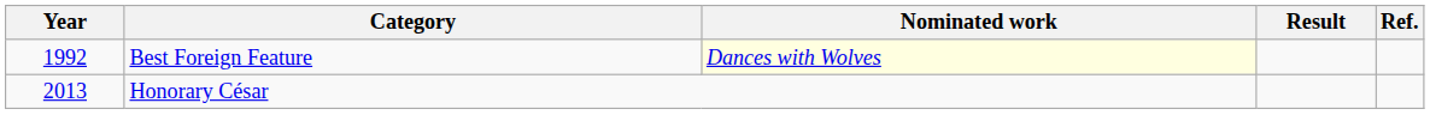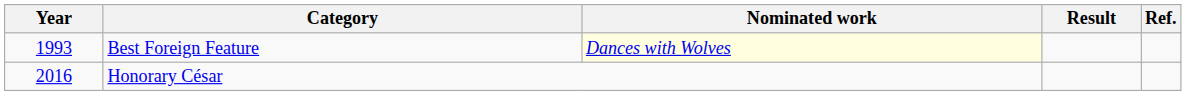 <table class=wikitable>
 <tr>
 <th scope="col" style="width:5em;">Year</th>
 <th scope="col" style="width:26em;">Category</th>
 <th scope="col" style="width:25em;">Nominated work</th>
 <th scope="col" style="width:5em;">Result</th>
 <th>Ref.</th>
 </tr>
 <tr>
-<td style="text-align:center;"><a href='#'>1992</a></td>
+<td style="text-align:center;"><a href='#'>1993</a></td>
 <td><a href='#'>Best Foreign Feature</a></td>
 <td style="background: lightyellow;"><em><a href='#'>Dances with Wolves</a></em></td>
 <td></td>
 <td></td>
 </tr>
 <tr>
-<td style="text-align:center;"><a href='#'>2013</a></td>
+<td style="text-align:center;"><a href='#'>2016</a></td>
 <td colspan=2><a href='#'>Honorary César</a></td>
 <td></td>
 <td></td>
 </tr>
 </table>
